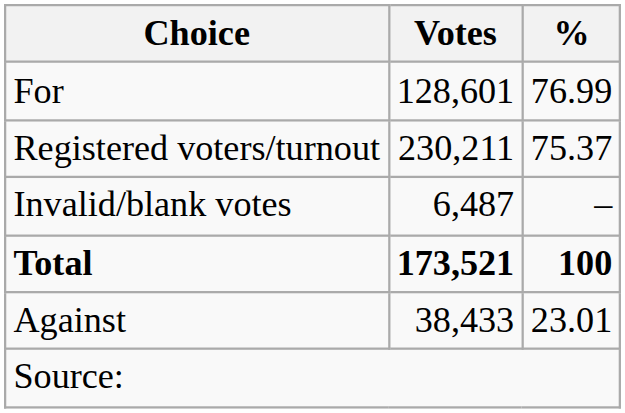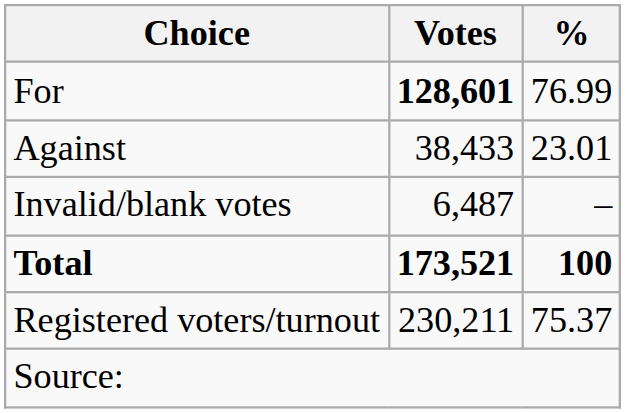 <table class=wikitable style=text-align:right>
 <tr>
 <th>Choice</th>
 <th>Votes</th>
 <th>%</th>
 </tr>
 <tr>
 <td align=left>For</td>
-<td>128,601</td>
+<td><strong>128,601</strong></td>
 <td>76.99</td>
 </tr>
 <tr>
-<td align=left>Registered voters/turnout</td>
-<td>230,211</td>
-<td>75.37</td>
+<td align=left>Against</td>
+<td>38,433</td>
+<td>23.01</td>
 </tr>
 <tr>
 <td align=left>Invalid/blank votes</td>
 <td>6,487</td>
 <td>–</td>
 </tr>
 <tr>
 <td align=left><strong>Total</strong></td>
 <td><strong>173,521</strong></td>
 <td><strong>100</strong></td>
 </tr>
 <tr>
-<td align=left>Against</td>
-<td>38,433</td>
-<td>23.01</td>
+<td align=left>Registered voters/turnout</td>
+<td>230,211</td>
+<td>75.37</td>
 </tr>
 <tr>
 <td colspan=3 align=left>Source: </td>
 </tr>
 </table>
